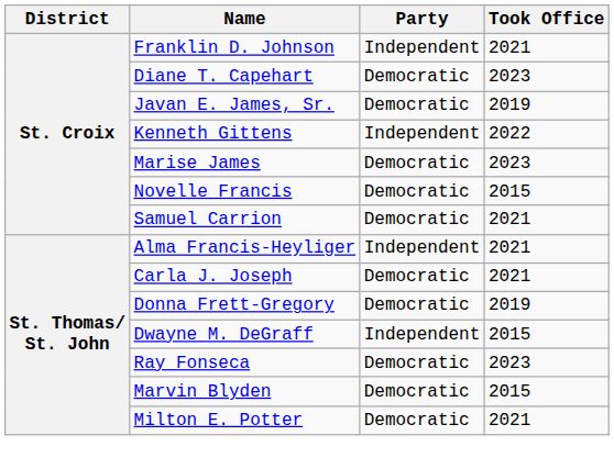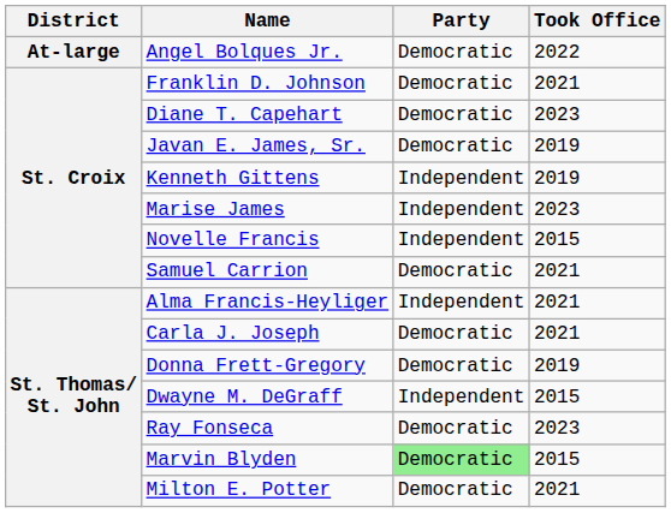 <table class=wikitable>
 <tr>
 <th>District</th>
 <th>Name</th>
 <th>Party</th>
 <th>Took Office</th>
 </tr>
 <tr>
+<th>At-large</th>
+<td><a href='#'>Angel Bolques Jr.</a></td>
+<td>Democratic</td>
+<td>2022</td>
+</tr>
+<tr>
 <th rowspan=7>St. Croix</th>
 <td><a href='#'>Franklin D. Johnson</a></td>
-<td>Independent</td>
+<td>Democratic</td>
 <td>2021</td>
 </tr>
 <tr>
 <td><a href='#'>Diane T. Capehart</a></td>
 <td>Democratic</td>
 <td>2023</td>
 </tr>
 <tr>
 <td><a href='#'>Javan E. James, Sr.</a></td>
 <td>Democratic</td>
 <td>2019</td>
 </tr>
 <tr>
 <td><a href='#'>Kenneth Gittens</a></td>
 <td>Independent</td>
-<td>2022</td>
+<td>2019</td>
 </tr>
 <tr>
 <td><a href='#'>Marise James</a></td>
-<td>Democratic</td>
+<td>Independent</td>
 <td>2023</td>
 </tr>
 <tr>
 <td><a href='#'>Novelle Francis</a></td>
-<td>Democratic</td>
+<td>Independent</td>
 <td>2015</td>
 </tr>
 <tr>
 <td><a href='#'>Samuel Carrion</a></td>
 <td>Democratic</td>
 <td>2021</td>
 </tr>
 <tr>
 <th rowspan=7>St. Thomas/<br>St. John</th>
 <td><a href='#'>Alma Francis-Heyliger</a></td>
 <td>Independent</td>
 <td>2021</td>
 </tr>
 <tr>
 <td><a href='#'>Carla J. Joseph</a></td>
 <td>Democratic</td>
 <td>2021</td>
 </tr>
 <tr>
 <td><a href='#'>Donna Frett-Gregory</a></td>
 <td>Democratic</td>
 <td>2019</td>
 </tr>
 <tr>
 <td><a href='#'>Dwayne M. DeGraff</a></td>
 <td>Independent</td>
 <td>2015</td>
 </tr>
 <tr>
 <td><a href='#'>Ray Fonseca</a></td>
 <td>Democratic</td>
 <td>2023</td>
 </tr>
 <tr>
 <td><a href='#'>Marvin Blyden</a></td>
-<td>Democratic</td>
+<td style="background: lightgreen;">Democratic</td>
 <td>2015</td>
 </tr>
 <tr>
 <td><a href='#'>Milton E. Potter</a></td>
 <td>Democratic</td>
 <td>2021</td>
 </tr>
 </table>
